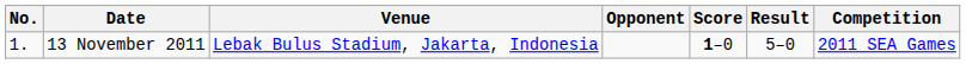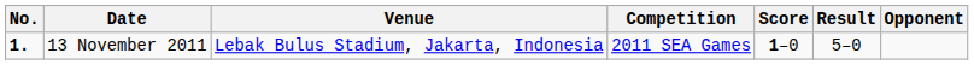 <table class="wikitable">
 <tr>
 <th>No.</th>
 <th>Date</th>
 <th>Venue</th>
-<th>Opponent</th>
+<th>Competition</th>
 <th>Score</th>
 <th>Result</th>
-<th>Competition</th>
+<th>Opponent</th>
 </tr>
 <tr>
-<td>1.</td>
+<td><strong>1.</strong></td>
 <td>13 November 2011</td>
 <td><a href='#'>Lebak Bulus Stadium</a>, <a href='#'>Jakarta</a>, <a href='#'>Indonesia</a></td>
-<td></td>
+<td><a href='#'>2011 SEA Games</a></td>
 <td align=center><strong>1</strong>–0</td>
 <td align=center>5–0</td>
-<td><a href='#'>2011 SEA Games</a></td>
+<td></td>
 </tr>
 </table>
